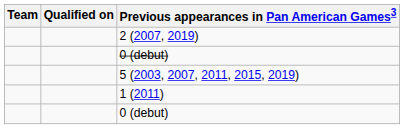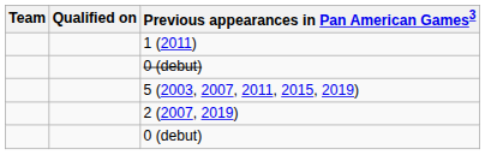 <table class="wikitable sortable">
 <tr>
 <th>Team</th>
 <th>Qualified on</th>
 <th data-sort-type="number">Previous appearances in <a href='#'>Pan American Games</a><sup><a href='#'>3</a></sup></th>
 </tr>
 <tr>
 <td></td>
 <td></td>
-<td>2 (<a href='#'>2007</a>, <a href='#'>2019</a>)</td>
+<td>1 (<a href='#'>2011</a>)</td>
 </tr>
 <tr>
 <td><s></s></td>
 <td><s></s></td>
 <td><s>0 (debut)</s></td>
 </tr>
 <tr>
 <td></td>
 <td></td>
 <td>5 (<a href='#'>2003</a>, <a href='#'>2007</a>, <a href='#'>2011</a>, <a href='#'>2015</a>, <a href='#'>2019</a>)</td>
 </tr>
 <tr>
 <td></td>
 <td></td>
-<td>1 (<a href='#'>2011</a>)</td>
+<td>2 (<a href='#'>2007</a>, <a href='#'>2019</a>)</td>
 </tr>
 <tr>
 <td></td>
 <td></td>
 <td>0 (debut)</td>
 </tr>
 </table>
